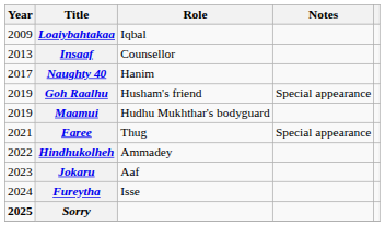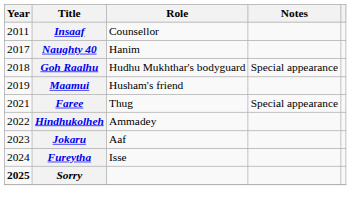 <table class="wikitable sortable plainrowheaders">
 <tr style="background:#ccc; text-align:center;">
 <th scope="col">Year</th>
 <th scope="col">Title</th>
 <th scope="col">Role</th>
 <th scope="col">Notes</th>
 <th scope="col" class="unsortable"></th>
 </tr>
 <tr>
-<td>2009</td>
-<th scope="row"><em><a href='#'>Loaiybahtakaa</a></em></th>
-<td>Iqbal</td>
-<td></td>
-<td style="text-align: center;"></td>
-</tr>
-<tr>
-<td>2013</td>
+<td>2011</td>
 <th scope="row"><a href='#'><em>Insaaf</em></a></th>
 <td>Counsellor</td>
 <td></td>
 <td style="text-align: center;"></td>
 </tr>
 <tr>
 <td>2017</td>
 <th scope="row"><em><a href='#'>Naughty 40</a></em></th>
 <td>Hanim</td>
 <td></td>
 <td style="text-align: center;"></td>
 </tr>
 <tr>
-<td>2019</td>
+<td>2018</td>
 <th scope="row"><em><a href='#'>Goh Raalhu</a></em></th>
-<td>Husham's friend</td>
+<td>Hudhu Mukhthar's bodyguard</td>
 <td>Special appearance</td>
 <td style="text-align: center;"></td>
 </tr>
 <tr>
 <td>2019</td>
 <th scope="row"><em><a href='#'>Maamui</a></em></th>
-<td>Hudhu Mukhthar's bodyguard</td>
+<td>Husham's friend</td>
 <td></td>
 <td style="text-align: center;"></td>
 </tr>
 <tr>
 <td>2021</td>
 <th scope="row"><em><a href='#'>Faree</a></em></th>
 <td>Thug</td>
 <td>Special appearance</td>
 <td style="text-align:center;"></td>
 </tr>
 <tr>
 <td>2022</td>
 <th scope="row"><em><a href='#'>Hindhukolheh</a></em></th>
 <td>Ammadey</td>
 <td></td>
 <td style="text-align: center;"></td>
 </tr>
 <tr>
 <td>2023</td>
 <th scope="row"><em><a href='#'>Jokaru</a></em></th>
 <td>Aaf</td>
 <td></td>
 <td style="text-align:center;"></td>
 </tr>
 <tr>
 <td>2024</td>
 <th scope="row"><em><a href='#'>Fureytha</a></em></th>
 <td>Isse</td>
 <td></td>
 <td style="text-align:center;"></td>
 </tr>
 <tr>
 <td><strong>2025</strong></td>
 <th scope="row"><em>Sorry</em></th>
 <td></td>
 <td></td>
 <td></td>
 </tr>
 <tr>
 </tr>
 </table>
